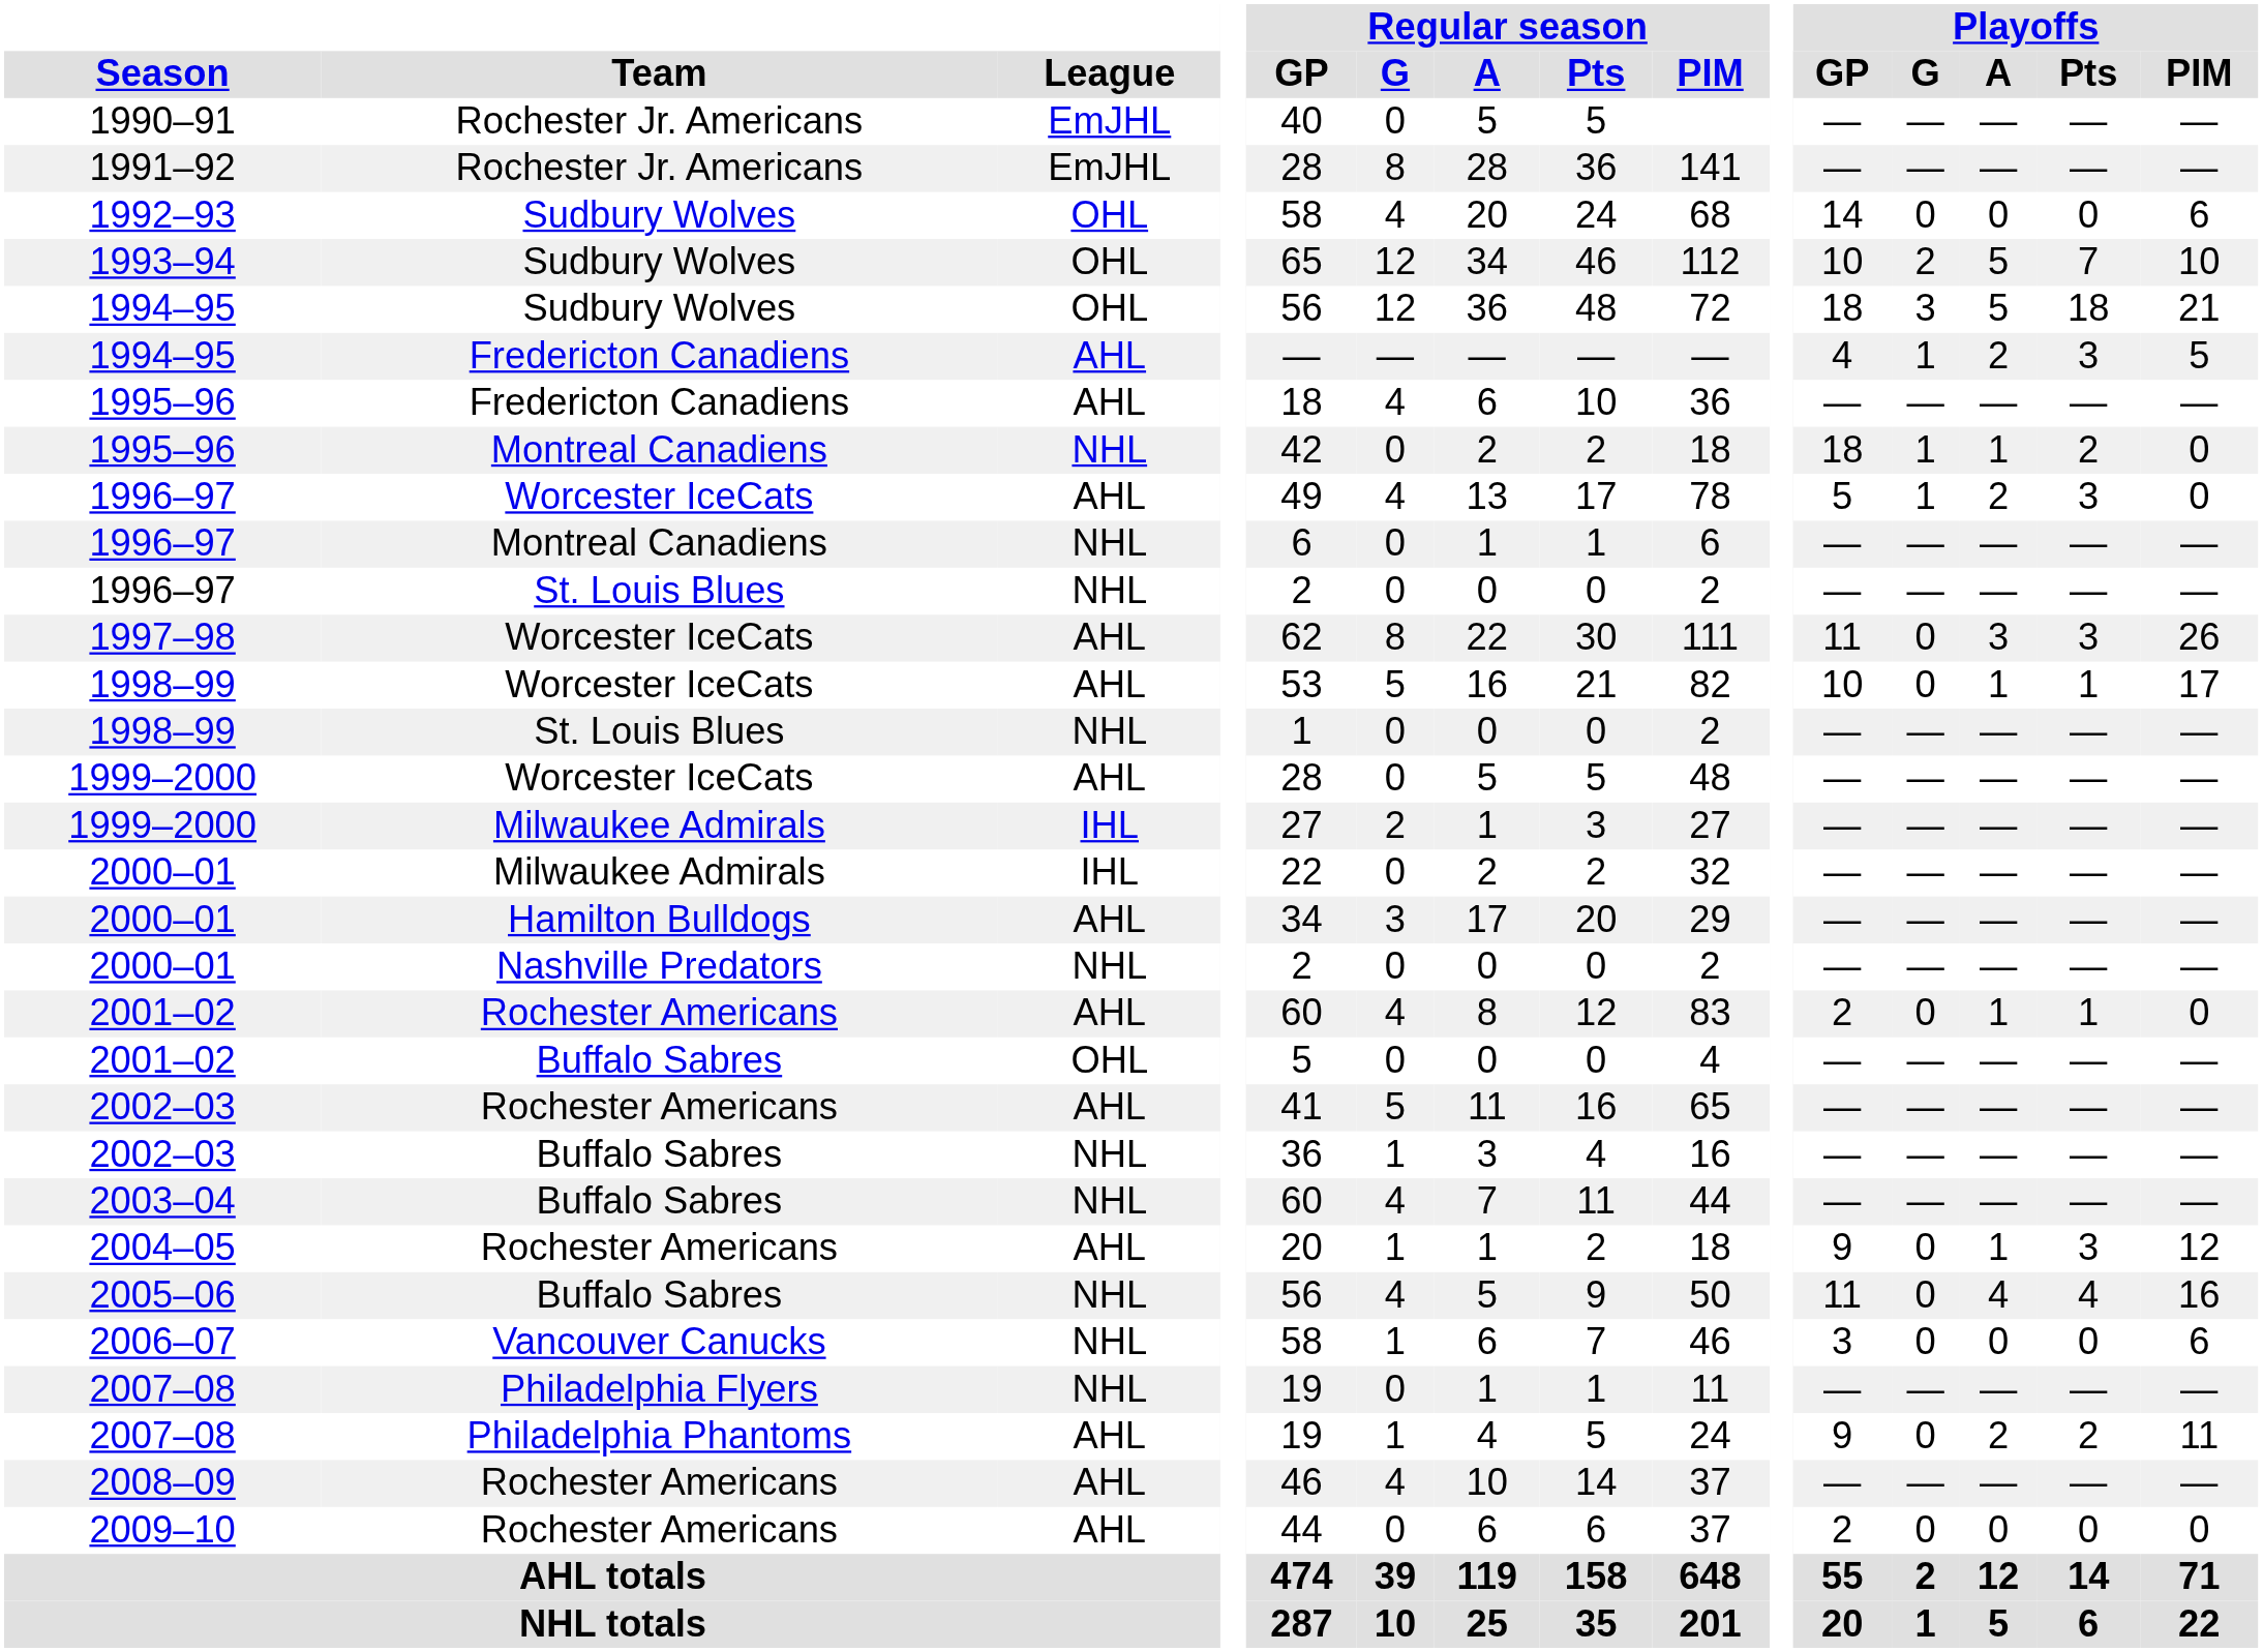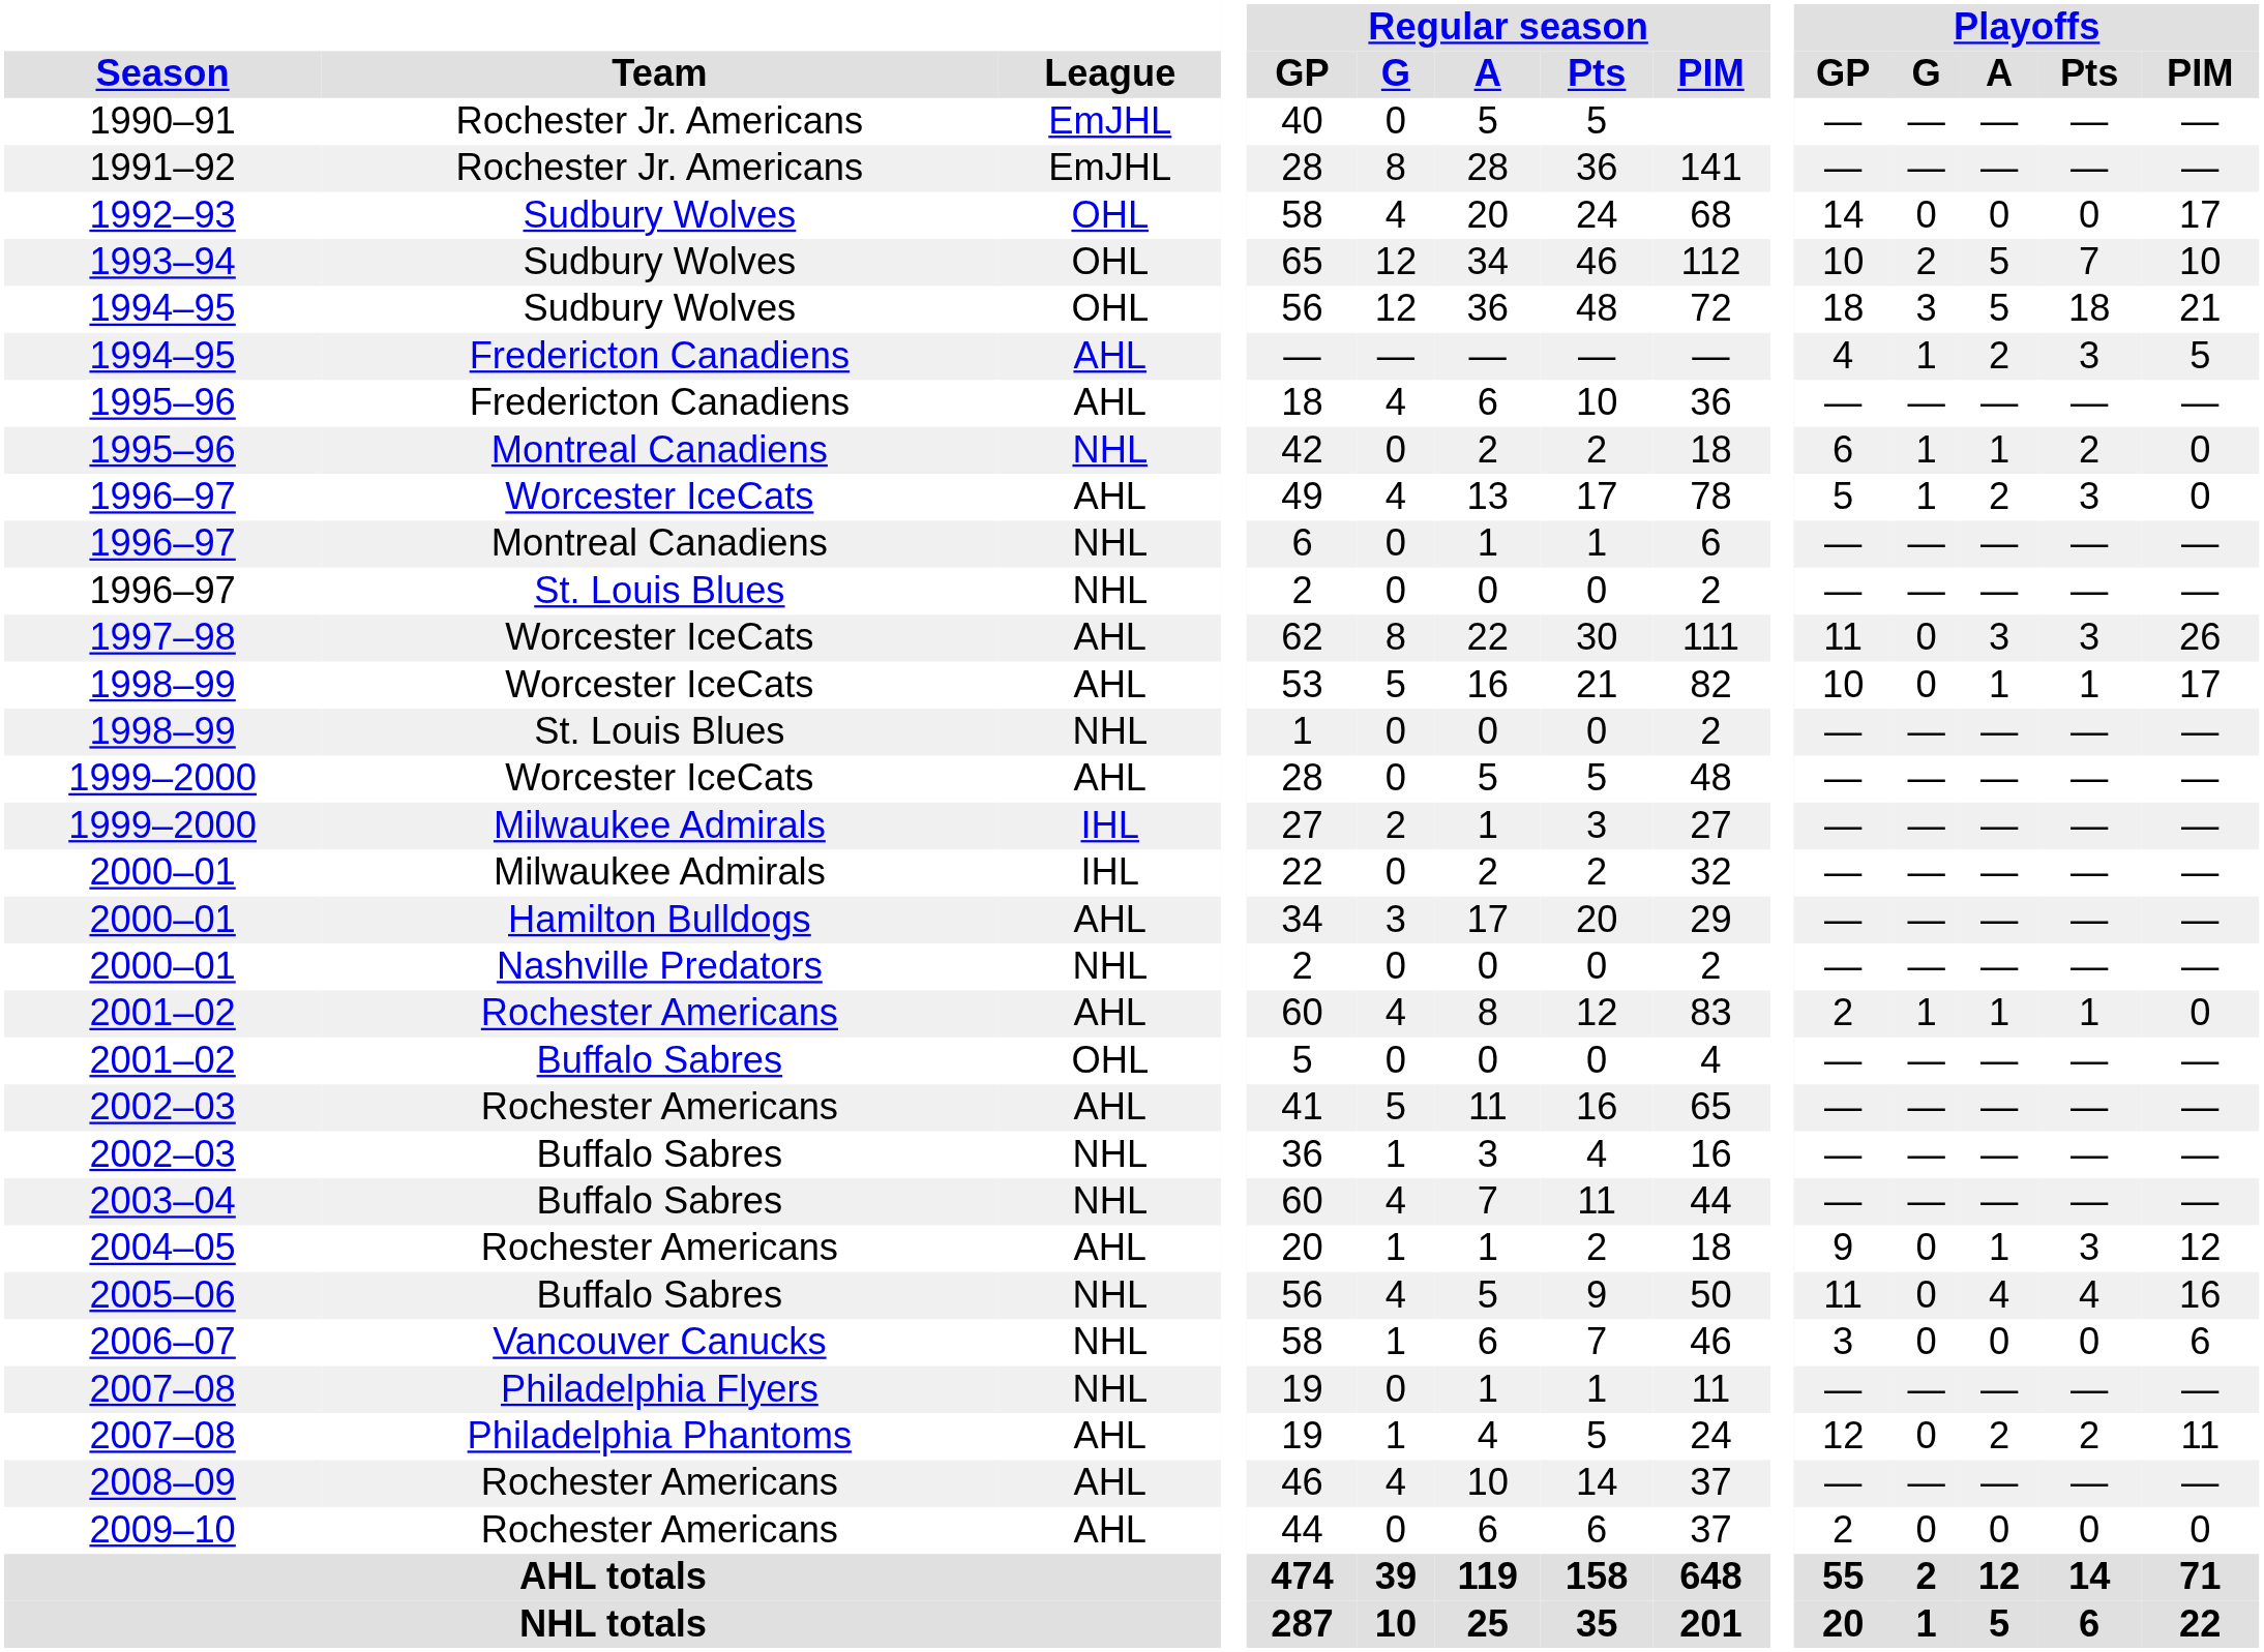 <table border="0" cellpadding="1" cellspacing="0" style="text-align:center; width:60em;">
 <tr style="background:#e0e0e0;">
 <th colspan="3"  bgcolor="#ffffff"> </th>
 <th rowspan="99" bgcolor="#ffffff"> </th>
 <th colspan="5"><a href='#'>Regular season</a></th>
 <th rowspan="99" bgcolor="#ffffff"> </th>
 <th colspan="5"><a href='#'>Playoffs</a></th>
 </tr>
 <tr style="background:#e0e0e0;">
 <th><a href='#'>Season</a></th>
 <th>Team</th>
 <th>League</th>
 <th>GP</th>
 <th><a href='#'>G</a></th>
 <th><a href='#'>A</a></th>
 <th><a href='#'>Pts</a></th>
 <th><a href='#'>PIM</a></th>
 <th>GP</th>
 <th>G</th>
 <th>A</th>
 <th>Pts</th>
 <th>PIM</th>
 </tr>
 <tr>
 <td>1990–91</td>
 <td>Rochester Jr. Americans</td>
 <td><a href='#'>EmJHL</a></td>
 <td>40</td>
 <td>0</td>
 <td>5</td>
 <td>5</td>
 <td></td>
 <td>—</td>
 <td>—</td>
 <td>—</td>
 <td>—</td>
 <td>—</td>
 </tr>
 <tr bgcolor="#f0f0f0">
 <td>1991–92</td>
 <td>Rochester Jr. Americans</td>
 <td>EmJHL</td>
 <td>28</td>
 <td>8</td>
 <td>28</td>
 <td>36</td>
 <td>141</td>
 <td>—</td>
 <td>—</td>
 <td>—</td>
 <td>—</td>
 <td>—</td>
 </tr>
 <tr>
 <td><a href='#'>1992–93</a></td>
 <td><a href='#'>Sudbury Wolves</a></td>
 <td><a href='#'>OHL</a></td>
 <td>58</td>
 <td>4</td>
 <td>20</td>
 <td>24</td>
 <td>68</td>
 <td>14</td>
 <td>0</td>
 <td>0</td>
 <td>0</td>
-<td>6</td>
+<td>17</td>
 </tr>
 <tr bgcolor="#f0f0f0">
 <td><a href='#'>1993–94</a></td>
 <td>Sudbury Wolves</td>
 <td>OHL</td>
 <td>65</td>
 <td>12</td>
 <td>34</td>
 <td>46</td>
 <td>112</td>
 <td>10</td>
 <td>2</td>
 <td>5</td>
 <td>7</td>
 <td>10</td>
 </tr>
 <tr>
 <td><a href='#'>1994–95</a></td>
 <td>Sudbury Wolves</td>
 <td>OHL</td>
 <td>56</td>
 <td>12</td>
 <td>36</td>
 <td>48</td>
 <td>72</td>
 <td>18</td>
 <td>3</td>
 <td>5</td>
 <td>18</td>
 <td>21</td>
 </tr>
 <tr bgcolor="#f0f0f0">
 <td><a href='#'>1994–95</a></td>
 <td><a href='#'>Fredericton Canadiens</a></td>
 <td><a href='#'>AHL</a></td>
 <td>—</td>
 <td>—</td>
 <td>—</td>
 <td>—</td>
 <td>—</td>
 <td>4</td>
 <td>1</td>
 <td>2</td>
 <td>3</td>
 <td>5</td>
 </tr>
 <tr>
 <td><a href='#'>1995–96</a></td>
 <td>Fredericton Canadiens</td>
 <td>AHL</td>
 <td>18</td>
 <td>4</td>
 <td>6</td>
 <td>10</td>
 <td>36</td>
 <td>—</td>
 <td>—</td>
 <td>—</td>
 <td>—</td>
 <td>—</td>
 </tr>
 <tr bgcolor="#f0f0f0">
 <td><a href='#'>1995–96</a></td>
 <td><a href='#'>Montreal Canadiens</a></td>
 <td><a href='#'>NHL</a></td>
 <td>42</td>
 <td>0</td>
 <td>2</td>
 <td>2</td>
 <td>18</td>
-<td>18</td>
+<td>6</td>
 <td>1</td>
 <td>1</td>
 <td>2</td>
 <td>0</td>
 </tr>
 <tr>
 <td><a href='#'>1996–97</a></td>
 <td><a href='#'>Worcester IceCats</a></td>
 <td>AHL</td>
 <td>49</td>
 <td>4</td>
 <td>13</td>
 <td>17</td>
 <td>78</td>
 <td>5</td>
 <td>1</td>
 <td>2</td>
 <td>3</td>
 <td>0</td>
 </tr>
 <tr bgcolor="#f0f0f0">
 <td><a href='#'>1996–97</a></td>
 <td>Montreal Canadiens</td>
 <td>NHL</td>
 <td>6</td>
 <td>0</td>
 <td>1</td>
 <td>1</td>
 <td>6</td>
 <td>—</td>
 <td>—</td>
 <td>—</td>
 <td>—</td>
 <td>—</td>
 </tr>
 <tr>
 <td>1996–97</td>
 <td><a href='#'>St. Louis Blues</a></td>
 <td>NHL</td>
 <td>2</td>
 <td>0</td>
 <td>0</td>
 <td>0</td>
 <td>2</td>
 <td>—</td>
 <td>—</td>
 <td>—</td>
 <td>—</td>
 <td>—</td>
 </tr>
 <tr bgcolor="#f0f0f0">
 <td><a href='#'>1997–98</a></td>
 <td>Worcester IceCats</td>
 <td>AHL</td>
 <td>62</td>
 <td>8</td>
 <td>22</td>
 <td>30</td>
 <td>111</td>
 <td>11</td>
 <td>0</td>
 <td>3</td>
 <td>3</td>
 <td>26</td>
 </tr>
 <tr>
 <td><a href='#'>1998–99</a></td>
 <td>Worcester IceCats</td>
 <td>AHL</td>
 <td>53</td>
 <td>5</td>
 <td>16</td>
 <td>21</td>
 <td>82</td>
 <td>10</td>
 <td>0</td>
 <td>1</td>
 <td>1</td>
 <td>17</td>
 </tr>
 <tr bgcolor="#f0f0f0">
 <td><a href='#'>1998–99</a></td>
 <td>St. Louis Blues</td>
 <td>NHL</td>
 <td>1</td>
 <td>0</td>
 <td>0</td>
 <td>0</td>
 <td>2</td>
 <td>—</td>
 <td>—</td>
 <td>—</td>
 <td>—</td>
 <td>—</td>
 </tr>
 <tr>
 <td><a href='#'>1999–2000</a></td>
 <td>Worcester IceCats</td>
 <td>AHL</td>
 <td>28</td>
 <td>0</td>
 <td>5</td>
 <td>5</td>
 <td>48</td>
 <td>—</td>
 <td>—</td>
 <td>—</td>
 <td>—</td>
 <td>—</td>
 </tr>
 <tr bgcolor="#f0f0f0">
 <td><a href='#'>1999–2000</a></td>
 <td><a href='#'>Milwaukee Admirals</a></td>
 <td><a href='#'>IHL</a></td>
 <td>27</td>
 <td>2</td>
 <td>1</td>
 <td>3</td>
 <td>27</td>
 <td>—</td>
 <td>—</td>
 <td>—</td>
 <td>—</td>
 <td>—</td>
 </tr>
 <tr>
 <td><a href='#'>2000–01</a></td>
 <td>Milwaukee Admirals</td>
 <td>IHL</td>
 <td>22</td>
 <td>0</td>
 <td>2</td>
 <td>2</td>
 <td>32</td>
 <td>—</td>
 <td>—</td>
 <td>—</td>
 <td>—</td>
 <td>—</td>
 </tr>
 <tr bgcolor="#f0f0f0">
 <td><a href='#'>2000–01</a></td>
 <td><a href='#'>Hamilton Bulldogs</a></td>
 <td>AHL</td>
 <td>34</td>
 <td>3</td>
 <td>17</td>
 <td>20</td>
 <td>29</td>
 <td>—</td>
 <td>—</td>
 <td>—</td>
 <td>—</td>
 <td>—</td>
 </tr>
 <tr>
 <td><a href='#'>2000–01</a></td>
 <td><a href='#'>Nashville Predators</a></td>
 <td>NHL</td>
 <td>2</td>
 <td>0</td>
 <td>0</td>
 <td>0</td>
 <td>2</td>
 <td>—</td>
 <td>—</td>
 <td>—</td>
 <td>—</td>
 <td>—</td>
 </tr>
 <tr bgcolor="#f0f0f0">
 <td><a href='#'>2001–02</a></td>
 <td><a href='#'>Rochester Americans</a></td>
 <td>AHL</td>
 <td>60</td>
 <td>4</td>
 <td>8</td>
 <td>12</td>
 <td>83</td>
 <td>2</td>
-<td>0</td>
+<td>1</td>
 <td>1</td>
 <td>1</td>
 <td>0</td>
 </tr>
 <tr>
 <td><a href='#'>2001–02</a></td>
 <td><a href='#'>Buffalo Sabres</a></td>
 <td>OHL</td>
 <td>5</td>
 <td>0</td>
 <td>0</td>
 <td>0</td>
 <td>4</td>
 <td>—</td>
 <td>—</td>
 <td>—</td>
 <td>—</td>
 <td>—</td>
 </tr>
 <tr bgcolor="#f0f0f0">
 <td><a href='#'>2002–03</a></td>
 <td>Rochester Americans</td>
 <td>AHL</td>
 <td>41</td>
 <td>5</td>
 <td>11</td>
 <td>16</td>
 <td>65</td>
 <td>—</td>
 <td>—</td>
 <td>—</td>
 <td>—</td>
 <td>—</td>
 </tr>
 <tr>
 <td><a href='#'>2002–03</a></td>
 <td>Buffalo Sabres</td>
 <td>NHL</td>
 <td>36</td>
 <td>1</td>
 <td>3</td>
 <td>4</td>
 <td>16</td>
 <td>—</td>
 <td>—</td>
 <td>—</td>
 <td>—</td>
 <td>—</td>
 </tr>
 <tr bgcolor="#f0f0f0">
 <td><a href='#'>2003–04</a></td>
 <td>Buffalo Sabres</td>
 <td>NHL</td>
 <td>60</td>
 <td>4</td>
 <td>7</td>
 <td>11</td>
 <td>44</td>
 <td>—</td>
 <td>—</td>
 <td>—</td>
 <td>—</td>
 <td>—</td>
 </tr>
 <tr>
 <td><a href='#'>2004–05</a></td>
 <td>Rochester Americans</td>
 <td>AHL</td>
 <td>20</td>
 <td>1</td>
 <td>1</td>
 <td>2</td>
 <td>18</td>
 <td>9</td>
 <td>0</td>
 <td>1</td>
 <td>3</td>
 <td>12</td>
 </tr>
 <tr bgcolor="#f0f0f0">
 <td><a href='#'>2005–06</a></td>
 <td>Buffalo Sabres</td>
 <td>NHL</td>
 <td>56</td>
 <td>4</td>
 <td>5</td>
 <td>9</td>
 <td>50</td>
 <td>11</td>
 <td>0</td>
 <td>4</td>
 <td>4</td>
 <td>16</td>
 </tr>
 <tr>
 <td><a href='#'>2006–07</a></td>
 <td><a href='#'>Vancouver Canucks</a></td>
 <td>NHL</td>
 <td>58</td>
 <td>1</td>
 <td>6</td>
 <td>7</td>
 <td>46</td>
 <td>3</td>
 <td>0</td>
 <td>0</td>
 <td>0</td>
 <td>6</td>
 </tr>
 <tr bgcolor="#f0f0f0">
 <td><a href='#'>2007–08</a></td>
 <td><a href='#'>Philadelphia Flyers</a></td>
 <td>NHL</td>
 <td>19</td>
 <td>0</td>
 <td>1</td>
 <td>1</td>
 <td>11</td>
 <td>—</td>
 <td>—</td>
 <td>—</td>
 <td>—</td>
 <td>—</td>
 </tr>
 <tr>
 <td><a href='#'>2007–08</a></td>
 <td><a href='#'>Philadelphia Phantoms</a></td>
 <td>AHL</td>
 <td>19</td>
 <td>1</td>
 <td>4</td>
 <td>5</td>
 <td>24</td>
-<td>9</td>
+<td>12</td>
 <td>0</td>
 <td>2</td>
 <td>2</td>
 <td>11</td>
 </tr>
 <tr bgcolor="#f0f0f0">
 <td><a href='#'>2008–09</a></td>
 <td>Rochester Americans</td>
 <td>AHL</td>
 <td>46</td>
 <td>4</td>
 <td>10</td>
 <td>14</td>
 <td>37</td>
 <td>—</td>
 <td>—</td>
 <td>—</td>
 <td>—</td>
 <td>—</td>
 </tr>
 <tr>
 <td><a href='#'>2009–10</a></td>
 <td>Rochester Americans</td>
 <td>AHL</td>
 <td>44</td>
 <td>0</td>
 <td>6</td>
 <td>6</td>
 <td>37</td>
 <td>2</td>
 <td>0</td>
 <td>0</td>
 <td>0</td>
 <td>0</td>
 </tr>
 <tr bgcolor="#e0e0e0">
 <th colspan="3">AHL totals</th>
 <th>474</th>
 <th>39</th>
 <th>119</th>
 <th>158</th>
 <th>648</th>
 <th>55</th>
 <th>2</th>
 <th>12</th>
 <th>14</th>
 <th>71</th>
 </tr>
 <tr bgcolor="#e0e0e0">
 <th colspan="3">NHL totals</th>
 <th>287</th>
 <th>10</th>
 <th>25</th>
 <th>35</th>
 <th>201</th>
 <th>20</th>
 <th>1</th>
 <th>5</th>
 <th>6</th>
 <th>22</th>
 </tr>
 </table>
